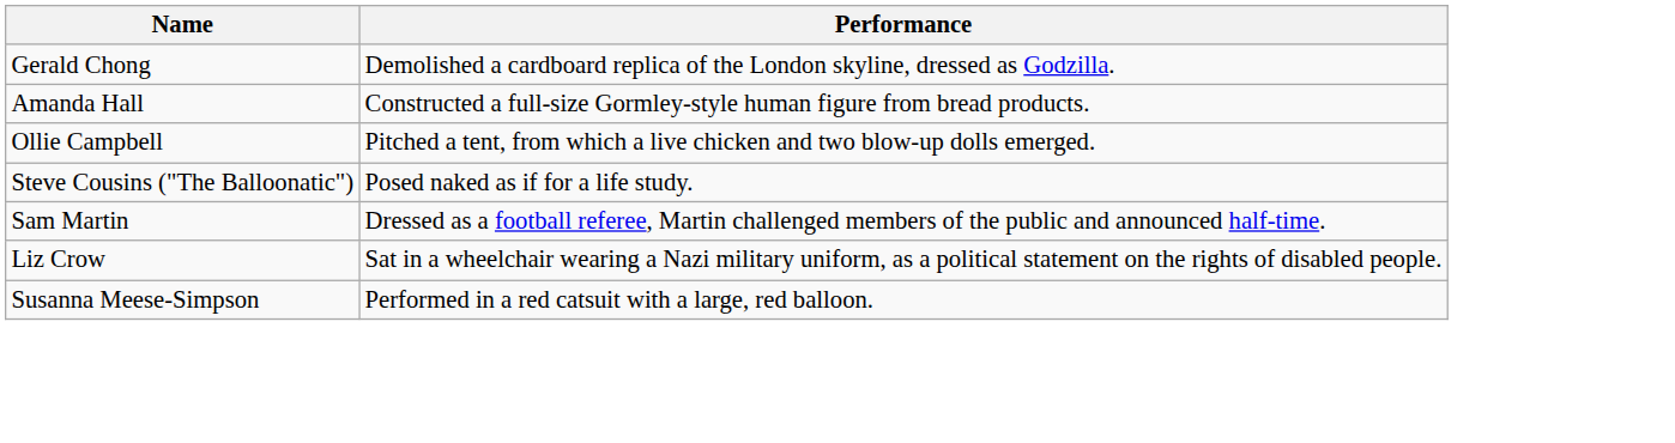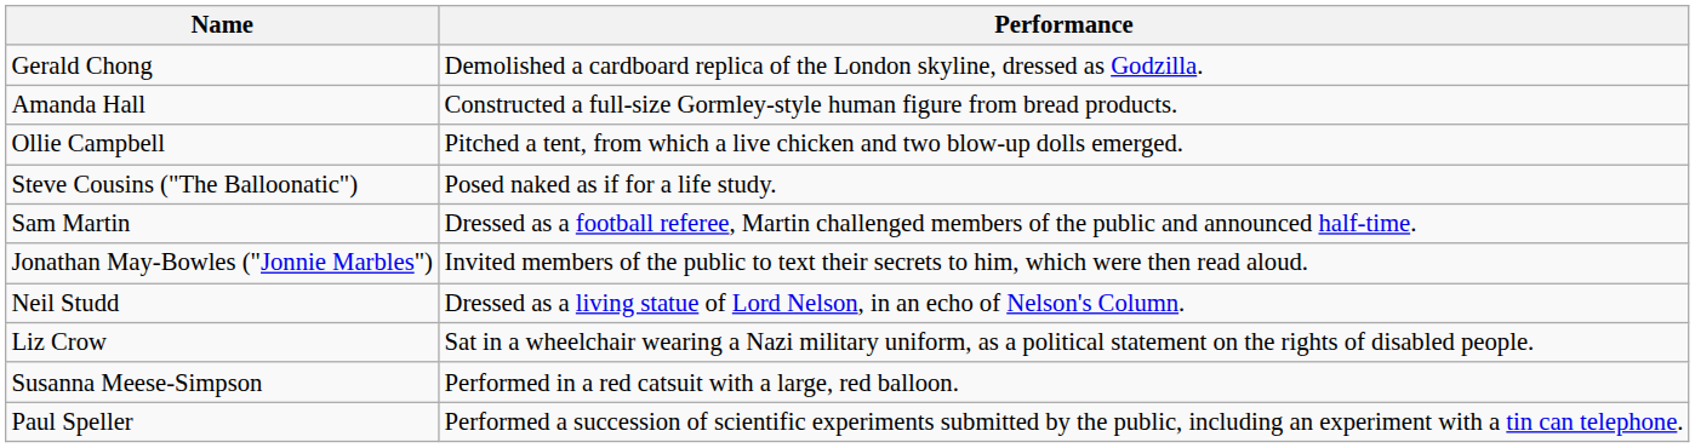 <table class="wikitable">
 <tr>
 <th>Name</th>
 <th>Performance</th>
 </tr>
 <tr>
 <td>Gerald Chong</td>
 <td>Demolished a cardboard replica of the London skyline, dressed as <a href='#'>Godzilla</a>.</td>
 </tr>
 <tr>
 <td>Amanda Hall</td>
 <td>Constructed a full-size Gormley-style human figure from bread products.</td>
 </tr>
 <tr>
 <td>Ollie Campbell</td>
 <td>Pitched a tent, from which a live chicken and two blow-up dolls emerged.</td>
 </tr>
 <tr>
 <td>Steve Cousins ("The Balloonatic")</td>
 <td>Posed naked as if for a life study.</td>
 </tr>
 <tr>
 <td>Sam Martin</td>
 <td>Dressed as a <a href='#'>football referee</a>, Martin challenged members of the public and announced <a href='#'>half-time</a>.</td>
 </tr>
 <tr>
+<td>Jonathan May-Bowles ("<a href='#'>Jonnie Marbles</a>")</td>
+<td>Invited members of the public to text their secrets to him, which were then read aloud.</td>
+</tr>
+<tr>
+<td>Neil Studd</td>
+<td>Dressed as a <a href='#'>living statue</a> of <a href='#'>Lord Nelson</a>, in an echo of <a href='#'>Nelson's Column</a>.</td>
+</tr>
+<tr>
 <td>Liz Crow</td>
 <td>Sat in a wheelchair wearing a Nazi military uniform, as a political statement on the rights of disabled people.</td>
 </tr>
 <tr>
 <td>Susanna Meese-Simpson</td>
 <td>Performed in a red catsuit with a large, red balloon.</td>
 </tr>
+<tr>
+<td>Paul Speller</td>
+<td>Performed a succession of scientific experiments submitted by the public, including an experiment with a <a href='#'>tin can telephone</a>.</td>
+</tr>
 </table>
